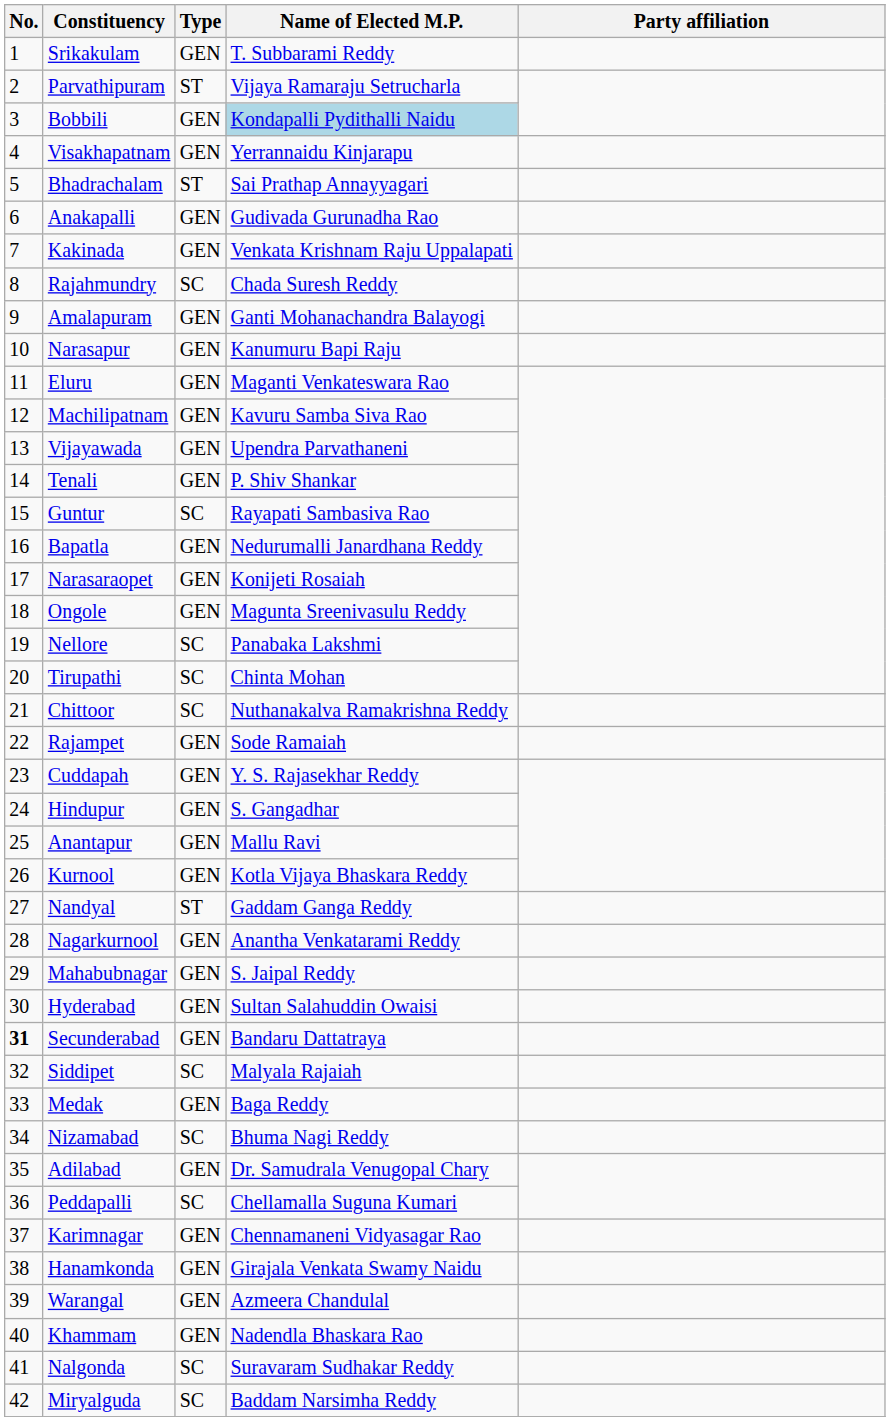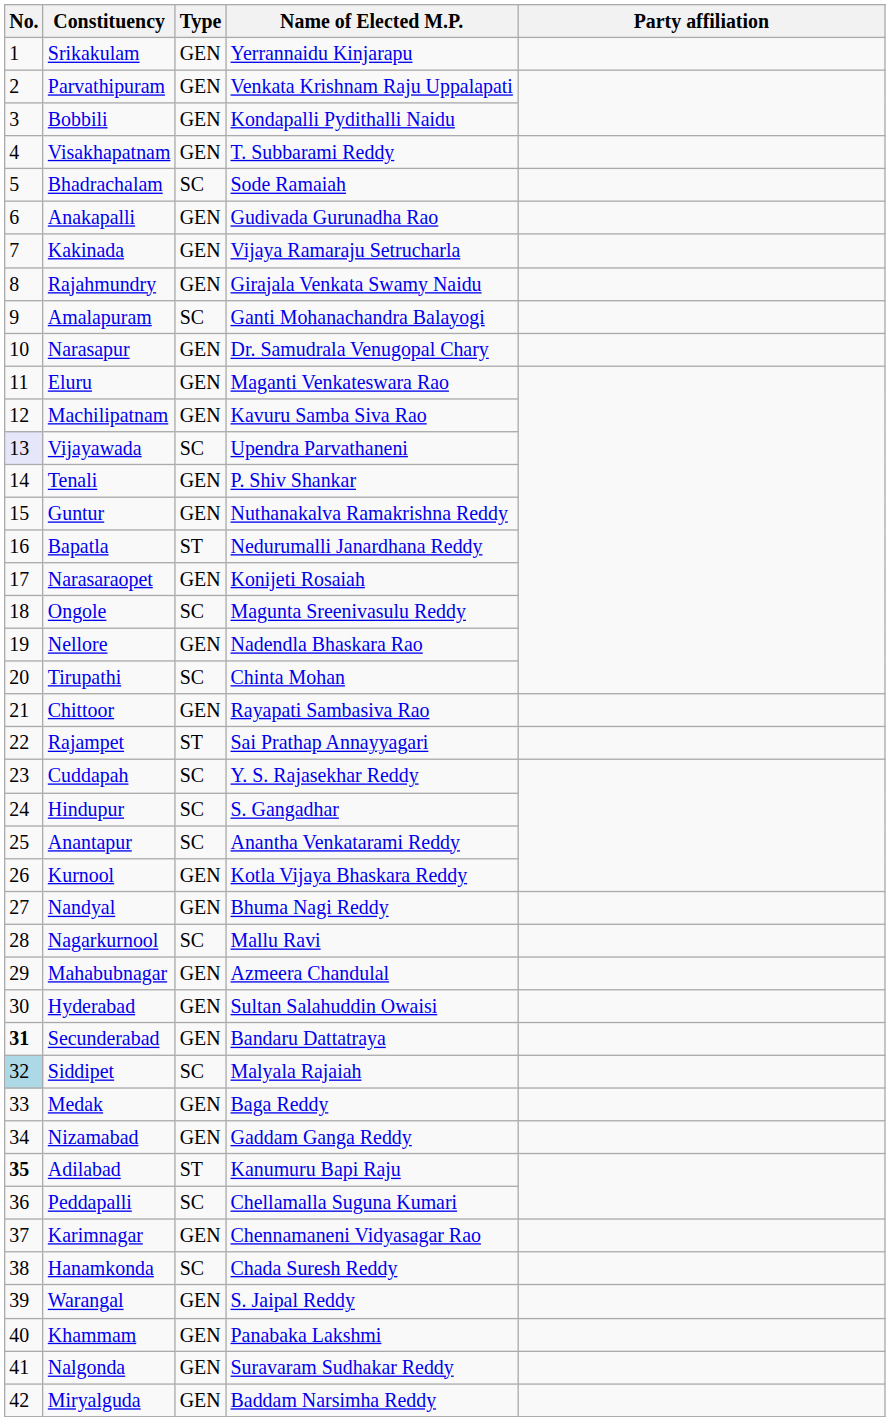 <table class="wikitable" style="font-size:95%;">
 <tr>
 <th>No.</th>
 <th>Constituency</th>
 <th>Type</th>
 <th>Name of Elected M.P.</th>
 <th colspan="2" style="width:18em">Party affiliation</th>
 </tr>
 <tr>
 <td>1</td>
 <td><a href='#'>Srikakulam</a></td>
 <td>GEN</td>
-<td><a href='#'>T. Subbarami Reddy</a></td>
+<td><a href='#'>Yerrannaidu Kinjarapu</a></td>
 <td></td>
 </tr>
 <tr>
 <td>2</td>
 <td><a href='#'>Parvathipuram</a></td>
-<td>ST</td>
-<td><a href='#'>Vijaya Ramaraju Setrucharla</a></td>
+<td>GEN</td>
+<td><a href='#'>Venkata Krishnam Raju Uppalapati</a></td>
 </tr>
 <tr>
 <td>3</td>
 <td><a href='#'>Bobbili</a></td>
 <td>GEN</td>
-<td style="background: lightblue;"><a href='#'>Kondapalli Pydithalli Naidu</a></td>
+<td><a href='#'>Kondapalli Pydithalli Naidu</a></td>
 </tr>
 <tr>
 <td>4</td>
 <td><a href='#'>Visakhapatnam</a></td>
 <td>GEN</td>
-<td><a href='#'>Yerrannaidu Kinjarapu</a></td>
+<td><a href='#'>T. Subbarami Reddy</a></td>
 <td></td>
 </tr>
 <tr>
 <td>5</td>
 <td><a href='#'>Bhadrachalam</a></td>
-<td>ST</td>
-<td><a href='#'>Sai Prathap Annayyagari</a></td>
+<td>SC</td>
+<td><a href='#'>Sode Ramaiah</a></td>
 <td></td>
 </tr>
 <tr>
 <td>6</td>
 <td><a href='#'>Anakapalli</a></td>
 <td>GEN</td>
 <td><a href='#'>Gudivada Gurunadha Rao</a></td>
 <td></td>
 </tr>
 <tr>
 <td>7</td>
 <td><a href='#'>Kakinada</a></td>
 <td>GEN</td>
-<td><a href='#'>Venkata Krishnam Raju Uppalapati</a></td>
+<td><a href='#'>Vijaya Ramaraju Setrucharla</a></td>
 <td></td>
 </tr>
 <tr>
 <td>8</td>
 <td><a href='#'>Rajahmundry</a></td>
-<td>SC</td>
-<td><a href='#'>Chada Suresh Reddy</a></td>
+<td>GEN</td>
+<td><a href='#'>Girajala Venkata Swamy Naidu</a></td>
 </tr>
 <tr>
 <td>9</td>
 <td><a href='#'>Amalapuram</a></td>
-<td>GEN</td>
+<td>SC</td>
 <td><a href='#'>Ganti Mohanachandra Balayogi</a></td>
 <td></td>
 </tr>
 <tr>
 <td>10</td>
 <td><a href='#'>Narasapur</a></td>
 <td>GEN</td>
-<td><a href='#'>Kanumuru Bapi Raju</a></td>
+<td><a href='#'>Dr. Samudrala Venugopal Chary</a></td>
 <td></td>
 </tr>
 <tr>
 <td>11</td>
 <td><a href='#'>Eluru</a></td>
 <td>GEN</td>
 <td><a href='#'>Maganti Venkateswara Rao</a></td>
 </tr>
 <tr>
 <td>12</td>
 <td><a href='#'>Machilipatnam</a></td>
 <td>GEN</td>
 <td><a href='#'>Kavuru Samba Siva Rao</a></td>
 </tr>
 <tr>
-<td>13</td>
+<td style="background: lavender;">13</td>
 <td><a href='#'>Vijayawada</a></td>
-<td>GEN</td>
+<td>SC</td>
 <td><a href='#'>Upendra Parvathaneni</a></td>
 </tr>
 <tr>
 <td>14</td>
 <td><a href='#'>Tenali</a></td>
 <td>GEN</td>
 <td><a href='#'>P. Shiv Shankar</a></td>
 </tr>
 <tr>
 <td>15</td>
 <td><a href='#'>Guntur</a></td>
-<td>SC</td>
-<td><a href='#'>Rayapati Sambasiva Rao</a></td>
+<td>GEN</td>
+<td><a href='#'>Nuthanakalva Ramakrishna Reddy</a></td>
 </tr>
 <tr>
 <td>16</td>
 <td><a href='#'>Bapatla</a></td>
-<td>GEN</td>
+<td>ST</td>
 <td><a href='#'>Nedurumalli Janardhana Reddy</a></td>
 </tr>
 <tr>
 <td>17</td>
 <td><a href='#'>Narasaraopet</a></td>
 <td>GEN</td>
 <td><a href='#'>Konijeti Rosaiah</a></td>
 </tr>
 <tr>
 <td>18</td>
 <td><a href='#'>Ongole</a></td>
-<td>GEN</td>
+<td>SC</td>
 <td><a href='#'>Magunta Sreenivasulu Reddy</a></td>
 </tr>
 <tr>
 <td>19</td>
 <td><a href='#'>Nellore</a></td>
-<td>SC</td>
-<td><a href='#'>Panabaka Lakshmi</a></td>
+<td>GEN</td>
+<td><a href='#'>Nadendla Bhaskara Rao</a></td>
 </tr>
 <tr>
 <td>20</td>
 <td><a href='#'>Tirupathi</a></td>
 <td>SC</td>
 <td><a href='#'>Chinta Mohan</a></td>
 </tr>
 <tr>
 <td>21</td>
 <td><a href='#'>Chittoor</a></td>
-<td>SC</td>
-<td><a href='#'>Nuthanakalva Ramakrishna Reddy</a></td>
+<td>GEN</td>
+<td><a href='#'>Rayapati Sambasiva Rao</a></td>
 <td></td>
 </tr>
 <tr>
 <td>22</td>
 <td><a href='#'>Rajampet</a></td>
-<td>GEN</td>
-<td><a href='#'>Sode Ramaiah</a></td>
+<td>ST</td>
+<td><a href='#'>Sai Prathap Annayyagari</a></td>
 <td></td>
 </tr>
 <tr>
 <td>23</td>
 <td><a href='#'>Cuddapah</a></td>
-<td>GEN</td>
+<td>SC</td>
 <td><a href='#'>Y. S. Rajasekhar Reddy</a></td>
 </tr>
 <tr>
 <td>24</td>
 <td><a href='#'>Hindupur</a></td>
-<td>GEN</td>
+<td>SC</td>
 <td><a href='#'>S. Gangadhar</a></td>
 </tr>
 <tr>
 <td>25</td>
 <td><a href='#'>Anantapur</a></td>
-<td>GEN</td>
-<td><a href='#'>Mallu Ravi</a></td>
+<td>SC</td>
+<td><a href='#'>Anantha Venkatarami Reddy</a></td>
 </tr>
 <tr>
 <td>26</td>
 <td><a href='#'>Kurnool</a></td>
 <td>GEN</td>
 <td><a href='#'>Kotla Vijaya Bhaskara Reddy</a></td>
 </tr>
 <tr>
 <td>27</td>
 <td><a href='#'>Nandyal</a></td>
-<td>ST</td>
-<td><a href='#'>Gaddam Ganga Reddy</a></td>
+<td>GEN</td>
+<td><a href='#'>Bhuma Nagi Reddy</a></td>
 <td></td>
 </tr>
 <tr>
 <td>28</td>
 <td><a href='#'>Nagarkurnool</a></td>
-<td>GEN</td>
-<td><a href='#'>Anantha Venkatarami Reddy</a></td>
+<td>SC</td>
+<td><a href='#'>Mallu Ravi</a></td>
 <td></td>
 </tr>
 <tr>
 <td>29</td>
 <td><a href='#'>Mahabubnagar</a></td>
 <td>GEN</td>
-<td><a href='#'>S. Jaipal Reddy</a></td>
+<td><a href='#'>Azmeera Chandulal</a></td>
 <td></td>
 </tr>
 <tr>
 <td>30</td>
 <td><a href='#'>Hyderabad</a></td>
 <td>GEN</td>
 <td><a href='#'>Sultan Salahuddin Owaisi</a></td>
 <td></td>
 </tr>
 <tr>
 <td><strong>31</strong></td>
 <td><a href='#'>Secunderabad</a></td>
 <td>GEN</td>
 <td><a href='#'>Bandaru Dattatraya</a></td>
 <td></td>
 </tr>
 <tr>
-<td>32</td>
+<td style="background: lightblue;">32</td>
 <td><a href='#'>Siddipet</a></td>
 <td>SC</td>
 <td><a href='#'>Malyala Rajaiah</a></td>
 <td></td>
 </tr>
 <tr>
 <td>33</td>
 <td><a href='#'>Medak</a></td>
 <td>GEN</td>
 <td><a href='#'>Baga Reddy</a></td>
 <td></td>
 </tr>
 <tr>
 <td>34</td>
 <td><a href='#'>Nizamabad</a></td>
-<td>SC</td>
-<td><a href='#'>Bhuma Nagi Reddy</a></td>
+<td>GEN</td>
+<td><a href='#'>Gaddam Ganga Reddy</a></td>
 <td></td>
 </tr>
 <tr>
-<td>35</td>
+<td><strong>35</strong></td>
 <td><a href='#'>Adilabad</a></td>
-<td>GEN</td>
-<td><a href='#'>Dr. Samudrala Venugopal Chary</a></td>
+<td>ST</td>
+<td><a href='#'>Kanumuru Bapi Raju</a></td>
 </tr>
 <tr>
 <td>36</td>
 <td><a href='#'>Peddapalli</a></td>
 <td>SC</td>
 <td><a href='#'>Chellamalla Suguna Kumari</a></td>
 </tr>
 <tr>
 <td>37</td>
 <td><a href='#'>Karimnagar</a></td>
 <td>GEN</td>
 <td><a href='#'>Chennamaneni Vidyasagar Rao</a></td>
 <td></td>
 </tr>
 <tr>
 <td>38</td>
 <td><a href='#'>Hanamkonda</a></td>
-<td>GEN</td>
-<td><a href='#'>Girajala Venkata Swamy Naidu</a></td>
+<td>SC</td>
+<td><a href='#'>Chada Suresh Reddy</a></td>
 <td></td>
 </tr>
 <tr>
 <td>39</td>
 <td><a href='#'>Warangal</a></td>
 <td>GEN</td>
-<td><a href='#'>Azmeera Chandulal</a></td>
+<td><a href='#'>S. Jaipal Reddy</a></td>
 </tr>
 <tr>
 <td>40</td>
 <td><a href='#'>Khammam</a></td>
 <td>GEN</td>
-<td><a href='#'>Nadendla Bhaskara Rao</a></td>
+<td><a href='#'>Panabaka Lakshmi</a></td>
 <td></td>
 </tr>
 <tr>
 <td>41</td>
 <td><a href='#'>Nalgonda</a></td>
-<td>SC</td>
+<td>GEN</td>
 <td><a href='#'>Suravaram Sudhakar Reddy</a></td>
 <td></td>
 </tr>
 <tr>
 <td>42</td>
 <td><a href='#'>Miryalguda</a></td>
-<td>SC</td>
+<td>GEN</td>
 <td><a href='#'>Baddam Narsimha Reddy</a></td>
 <td></td>
 </tr>
 <tr>
 </tr>
 </table>
